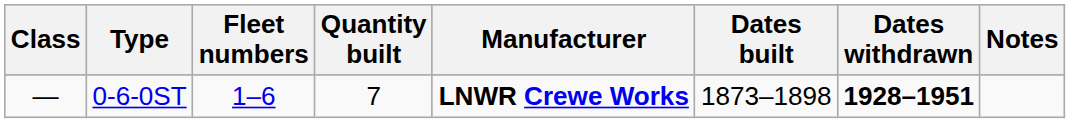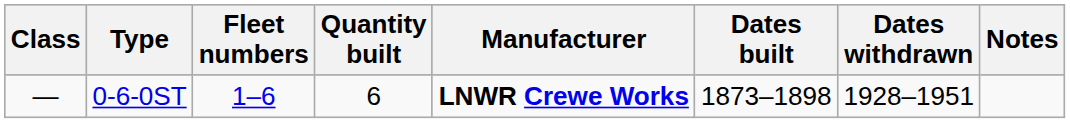 <table class=wikitable style=text-align:center>
 <tr>
 <th>Class</th>
 <th>Type</th>
 <th>Fleet<br>numbers</th>
 <th>Quantity<br>built</th>
 <th>Manufacturer</th>
 <th>Dates<br>built</th>
 <th>Dates<br>withdrawn</th>
 <th>Notes </th>
 </tr>
 <tr>
 <td>—</td>
 <td><a href='#'>0-6-0ST</a></td>
 <td><a href='#'>1–6</a></td>
-<td>7</td>
+<td>6</td>
 <td><strong>LNWR <a href='#'>Crewe Works</a></strong></td>
 <td>1873–1898</td>
-<td><strong>1928–1951</strong></td>
+<td>1928–1951</td>
 <td align=left></td>
 </tr>
 </table>
